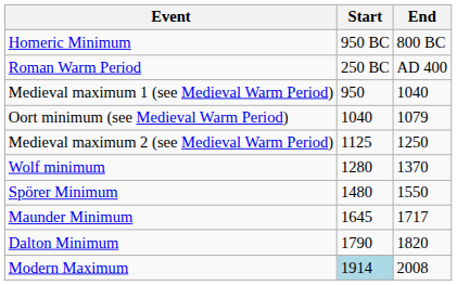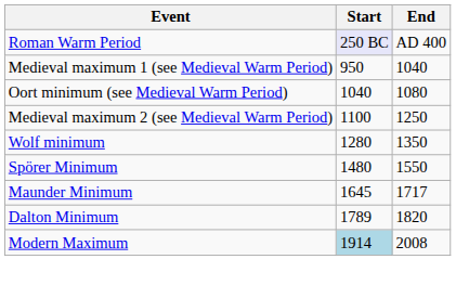 <table class="wikitable">
 <tr>
 <th>Event</th>
 <th>Start</th>
 <th>End</th>
 </tr>
 <tr>
-<td><a href='#'>Homeric Minimum</a></td>
-<td>950 BC</td>
-<td>800 BC</td>
-</tr>
-<tr>
 <td><a href='#'>Roman Warm Period</a></td>
-<td>250 BC</td>
+<td style="background: lavender;">250 BC</td>
 <td>AD 400</td>
 </tr>
 <tr>
 <td>Medieval maximum 1 (see <a href='#'>Medieval Warm Period</a>)</td>
 <td>950</td>
 <td>1040</td>
 </tr>
 <tr>
 <td>Oort minimum (see <a href='#'>Medieval Warm Period</a>)</td>
 <td>1040</td>
-<td>1079</td>
+<td>1080</td>
 </tr>
 <tr>
 <td>Medieval maximum 2 (see <a href='#'>Medieval Warm Period</a>)</td>
-<td>1125</td>
+<td>1100</td>
 <td>1250</td>
 </tr>
 <tr>
 <td><a href='#'>Wolf minimum</a></td>
 <td>1280</td>
-<td>1370</td>
+<td>1350</td>
 </tr>
 <tr>
 <td><a href='#'>Spörer Minimum</a></td>
 <td>1480</td>
 <td>1550</td>
 </tr>
 <tr>
 <td><a href='#'>Maunder Minimum</a></td>
 <td>1645</td>
 <td>1717</td>
 </tr>
 <tr>
 <td><a href='#'>Dalton Minimum</a></td>
-<td>1790</td>
+<td>1789</td>
 <td>1820</td>
 </tr>
 <tr>
 <td><a href='#'>Modern Maximum</a></td>
 <td style="background: lightblue;">1914</td>
 <td>2008</td>
 </tr>
 </table>
